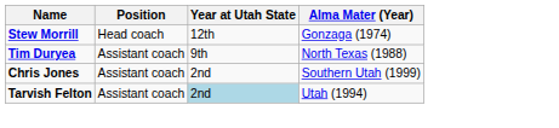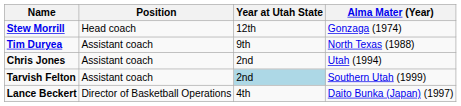 <table class="wikitable" style="white-space:nowrap; font-size:90%;">
 <tr>
 <th>Name</th>
 <th>Position</th>
 <th>Year at Utah State</th>
 <th><a href='#'>Alma Mater</a> (Year)</th>
 </tr>
 <tr>
 <td><strong><a href='#'>Stew Morrill</a></strong></td>
 <td>Head coach</td>
 <td>12th</td>
 <td><a href='#'>Gonzaga</a> (1974)</td>
 </tr>
 <tr>
 <td><strong><a href='#'>Tim Duryea</a></strong></td>
 <td>Assistant coach</td>
 <td>9th</td>
 <td><a href='#'>North Texas</a> (1988)</td>
 </tr>
 <tr>
 <td><strong>Chris Jones</strong></td>
 <td>Assistant coach</td>
 <td>2nd</td>
-<td><a href='#'>Southern Utah</a> (1999)</td>
+<td><a href='#'>Utah</a> (1994)</td>
 </tr>
 <tr>
 <td><strong>Tarvish Felton</strong></td>
 <td>Assistant coach</td>
 <td style="background: lightblue;">2nd</td>
-<td><a href='#'>Utah</a> (1994)</td>
+<td><a href='#'>Southern Utah</a> (1999)</td>
+</tr>
+<tr>
+<td><strong>Lance Beckert</strong></td>
+<td>Director of Basketball Operations</td>
+<td>4th</td>
+<td><a href='#'>Daito Bunka (Japan)</a> (1997)</td>
 </tr>
 </table>
